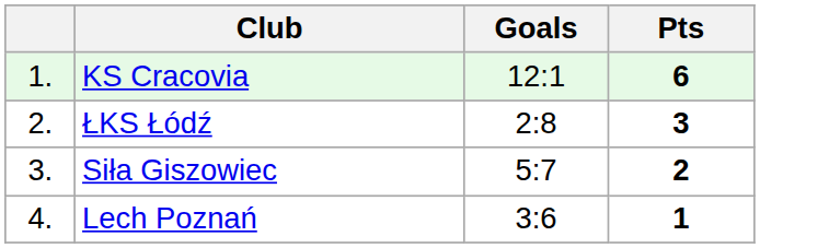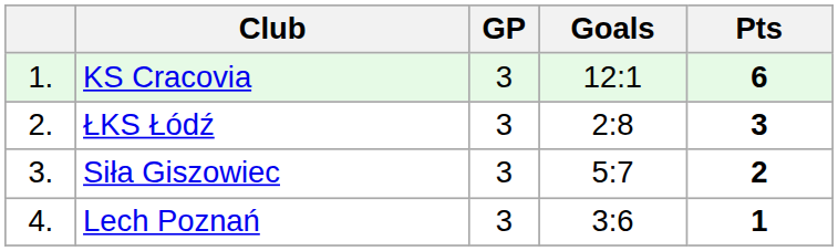 <table class="wikitable">
 <tr>
 <th width="30"></th>
 <th width="200">Club</th>
+<th width="30">GP</th>
 <th width="70">Goals</th>
 <th width="70">Pts</th>
 </tr>
 <tr bgcolor="#e6fae6" align="center">
 <td>1.</td>
 <td align="left"><a href='#'>KS Cracovia</a></td>
+<td>3</td>
 <td>12:1</td>
 <td><strong>6</strong></td>
 </tr>
 <tr bgcolor="#FFFFFF" align="center">
 <td>2.</td>
 <td align="left"><a href='#'>ŁKS Łódź</a></td>
+<td>3</td>
 <td>2:8</td>
 <td><strong>3</strong></td>
 </tr>
 <tr bgcolor="#FFFFFF" align="center">
 <td>3.</td>
 <td align="left"><a href='#'>Siła Giszowiec</a></td>
+<td>3</td>
 <td>5:7</td>
 <td><strong>2</strong></td>
 </tr>
 <tr bgcolor="#FFFFFF" align="center">
 <td>4.</td>
 <td align="left"><a href='#'>Lech Poznań</a></td>
+<td>3</td>
 <td>3:6</td>
 <td><strong>1</strong></td>
 </tr>
 </table>
